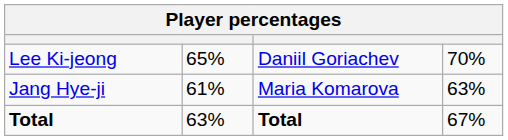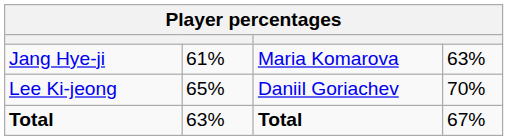 <table class="wikitable">
 <tr>
 <th colspan=4 width=400>Player percentages</th>
 </tr>
 <tr>
 <th colspan=2 width=200 style="white-space:nowrap;"></th>
 <th colspan=2 width=200 style="white-space:nowrap;"></th>
 </tr>
 <tr>
+<td><a href='#'>Jang Hye-ji</a></td>
+<td>61%</td>
+<td><a href='#'>Maria Komarova</a></td>
+<td>63%</td>
+</tr>
+<tr>
 <td><a href='#'>Lee Ki-jeong</a></td>
 <td>65%</td>
 <td><a href='#'>Daniil Goriachev</a></td>
 <td>70%</td>
-</tr>
-<tr>
-<td><a href='#'>Jang Hye-ji</a></td>
-<td>61%</td>
-<td><a href='#'>Maria Komarova</a></td>
-<td>63%</td>
 </tr>
 <tr>
 <td><strong>Total</strong></td>
 <td>63%</td>
 <td><strong>Total</strong></td>
 <td>67%</td>
 </tr>
 </table>
